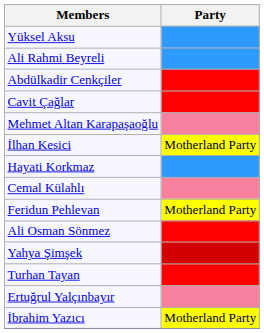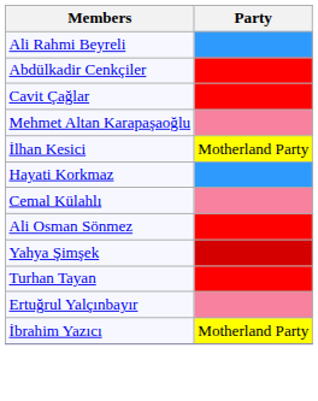 <table class=wikitable style="border:1px solid #8888aa; background-color:#f7f8ff; padding:0px; font-size:90%;">
 <tr>
 <th>Members</th>
 <th>Party</th>
-</tr>
-<tr>
-<td><a href='#'>Yüksel Aksu</a></td>
-<td style="background: #2E9AFE"></td>
 </tr>
 <tr>
 <td><a href='#'>Ali Rahmi Beyreli</a></td>
 <td style="background: #2E9AFE"></td>
 </tr>
 <tr>
 <td><a href='#'>Abdülkadir Cenkçiler</a></td>
 <td style="background: #ff0000"></td>
 </tr>
 <tr>
 <td><a href='#'>Cavit Çağlar</a></td>
 <td style="background: #ff0000"></td>
 </tr>
 <tr>
 <td><a href='#'>Mehmet Altan Karapaşaoğlu</a></td>
 <td style="background: #F7819F"></td>
 </tr>
 <tr>
 <td><a href='#'>İlhan Kesici</a></td>
 <td style="background: #ffff00">Motherland Party</td>
 </tr>
 <tr>
 <td><a href='#'>Hayati Korkmaz</a></td>
 <td style="background: #2E9AFE"></td>
 </tr>
 <tr>
 <td><a href='#'>Cemal Külahlı</a></td>
 <td style="background: #F7819F"></td>
 </tr>
 <tr>
-<td><a href='#'>Feridun Pehlevan</a></td>
-<td style="background: #ffff00">Motherland Party</td>
-</tr>
-<tr>
 <td><a href='#'>Ali Osman Sönmez</a></td>
 <td style="background: #ff0000"></td>
 </tr>
 <tr>
 <td><a href='#'>Yahya Şimşek</a></td>
 <td style="background: #d40000"></td>
 </tr>
 <tr>
 <td><a href='#'>Turhan Tayan</a></td>
 <td style="background: #ff0000"></td>
 </tr>
 <tr>
 <td><a href='#'>Ertuğrul Yalçınbayır</a></td>
 <td style="background: #F7819F"></td>
 </tr>
 <tr>
 <td><a href='#'>İbrahim Yazıcı</a></td>
 <td style="background: #ffff00">Motherland Party</td>
 </tr>
 <tr>
 </tr>
 </table>
